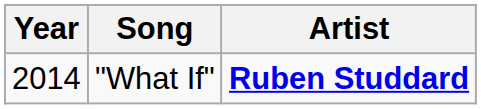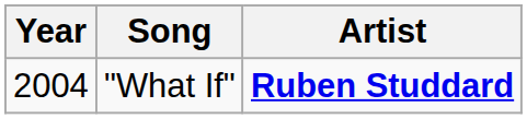 <table class="wikitable sortable">
 <tr>
 <th>Year</th>
 <th>Song</th>
 <th>Artist</th>
 </tr>
 <tr>
-<td>2014</td>
+<td>2004</td>
 <td>"What If"</td>
 <td><strong><a href='#'>Ruben Studdard</a></strong></td>
 </tr>
 </table>
